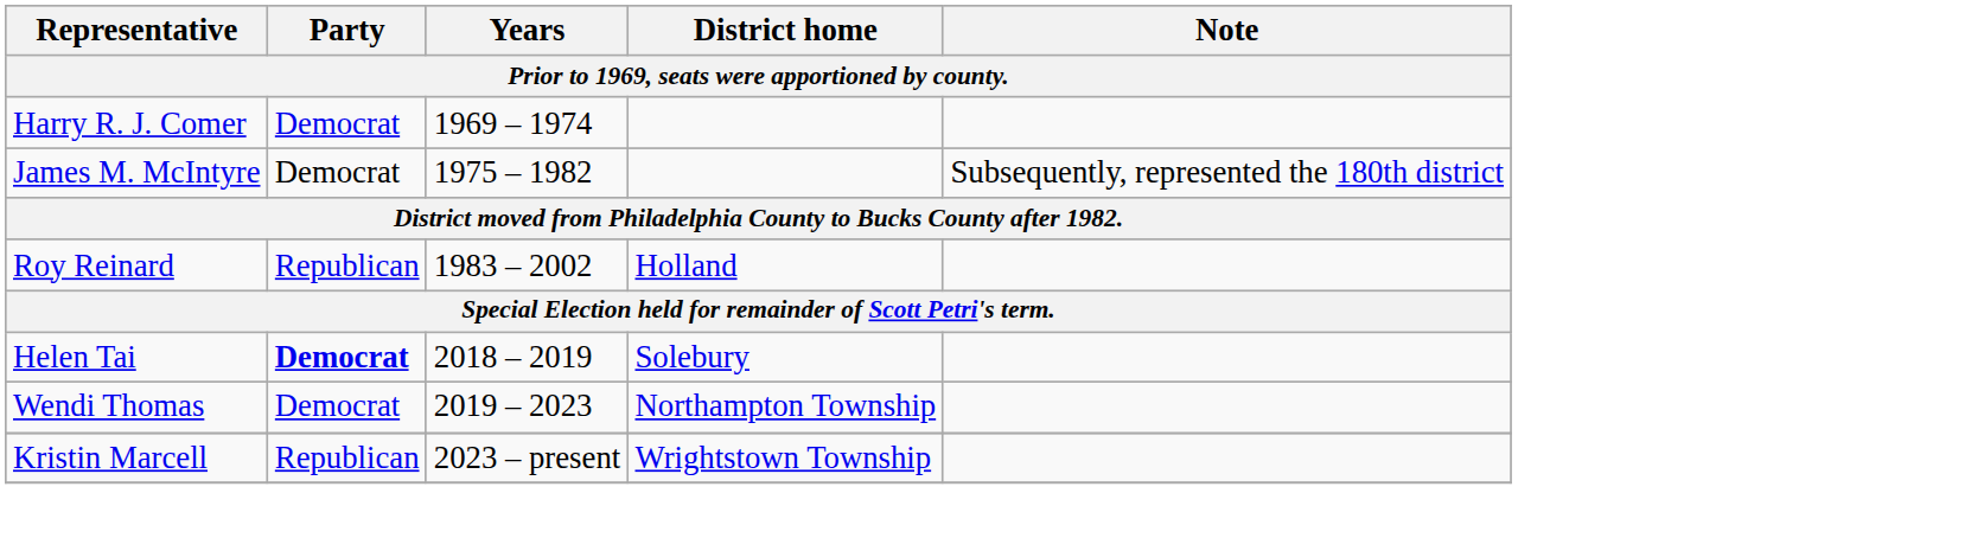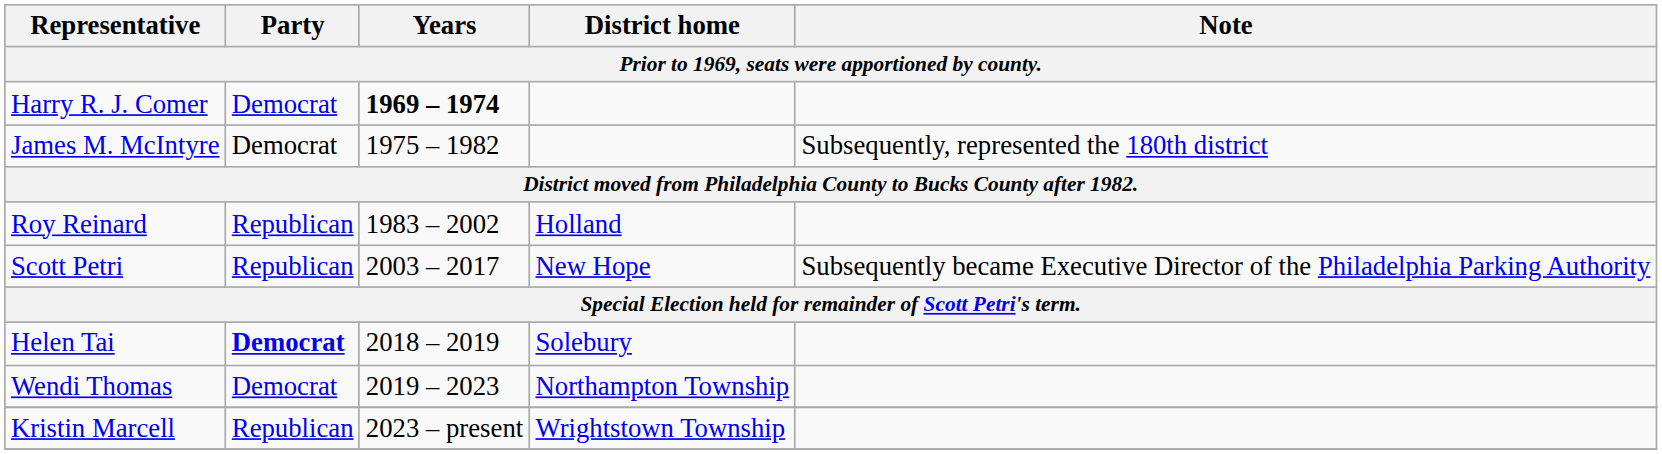 <table class=wikitable>
 <tr valign=bottom>
 <th>Representative</th>
 <th>Party</th>
 <th>Years</th>
 <th>District home</th>
 <th>Note</th>
 </tr>
 <tr>
 <th colspan=5 style="font-size: 80%;"><em>Prior to 1969, seats were apportioned by county.</em></th>
 </tr>
 <tr>
 <td><a href='#'>Harry R. J. Comer</a></td>
 <td><a href='#'>Democrat</a></td>
-<td>1969 – 1974</td>
+<td><strong>1969 – 1974</strong></td>
 <td></td>
 <td></td>
 </tr>
 <tr>
 <td><a href='#'>James M. McIntyre</a></td>
 <td>Democrat</td>
 <td>1975 – 1982</td>
 <td></td>
 <td>Subsequently, represented the <a href='#'>180th district</a></td>
 </tr>
 <tr>
 <th colspan=5 style="font-size: 80%;"><em>District moved from Philadelphia County to Bucks County after 1982.</em></th>
 </tr>
 <tr>
 <td><a href='#'>Roy Reinard</a></td>
 <td><a href='#'>Republican</a></td>
 <td>1983 – 2002</td>
 <td><a href='#'>Holland</a></td>
 <td></td>
+</tr>
+<tr>
+<td><a href='#'>Scott Petri</a></td>
+<td><a href='#'>Republican</a></td>
+<td>2003 – 2017</td>
+<td><a href='#'>New Hope</a></td>
+<td>Subsequently became Executive Director of the <a href='#'>Philadelphia Parking Authority</a></td>
 </tr>
 <tr>
 <th colspan=5 style="font-size: 80%;"><em>Special Election held for remainder of <a href='#'>Scott Petri</a>'s term.</em></th>
 </tr>
 <tr>
 <td><a href='#'>Helen Tai</a></td>
 <td><strong><a href='#'>Democrat</a></strong></td>
 <td>2018 – 2019</td>
 <td><a href='#'>Solebury</a></td>
 <td></td>
 </tr>
 <tr>
 <td><a href='#'>Wendi Thomas</a></td>
 <td><a href='#'>Democrat</a></td>
 <td>2019 – 2023</td>
 <td><a href='#'>Northampton Township</a></td>
 <td></td>
 </tr>
 <tr>
 </tr>
 <tr>
 <td><a href='#'>Kristin Marcell</a></td>
 <td><a href='#'>Republican</a></td>
 <td>2023 – present</td>
 <td><a href='#'>Wrightstown Township</a></td>
 <td></td>
 </tr>
 <tr>
 </tr>
 </table>
